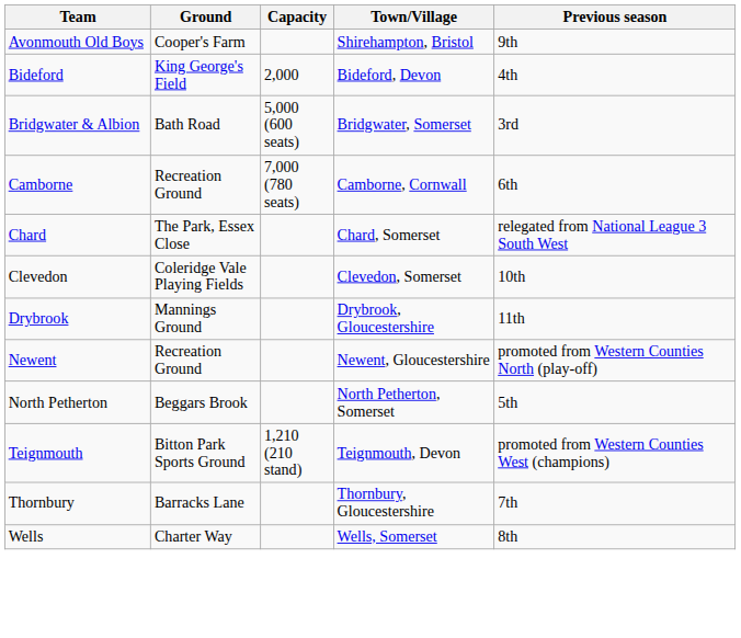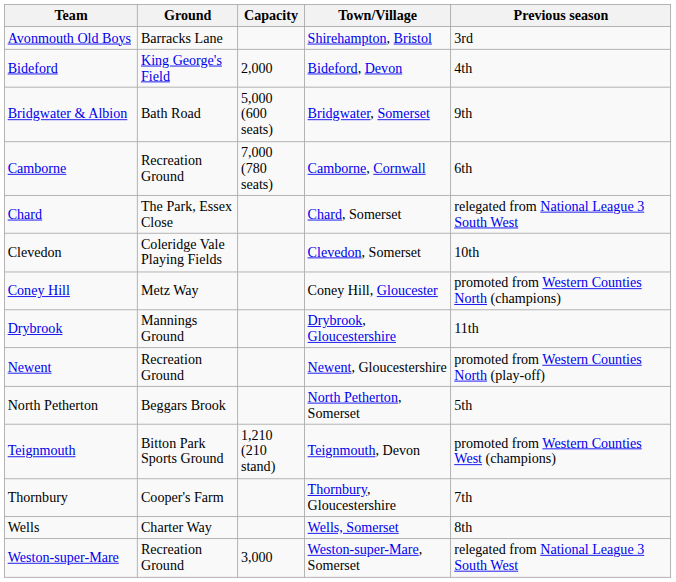 <table class="wikitable sortable" width=60%>
 <tr>
 <th width=20%>Team</th>
 <th width=15%>Ground</th>
 <th width=10%>Capacity</th>
 <th width=22%>Town/Village</th>
 <th width=35%>Previous season</th>
 </tr>
 <tr>
 <td><a href='#'>Avonmouth Old Boys</a></td>
-<td>Cooper's Farm</td>
+<td>Barracks Lane</td>
 <td></td>
 <td><a href='#'>Shirehampton</a>, <a href='#'>Bristol</a></td>
-<td>9th</td>
+<td>3rd</td>
 </tr>
 <tr>
 <td><a href='#'>Bideford</a></td>
 <td><a href='#'>King George's Field</a></td>
 <td>2,000</td>
 <td><a href='#'>Bideford</a>, <a href='#'>Devon</a></td>
 <td>4th</td>
 </tr>
 <tr>
 <td><a href='#'>Bridgwater & Albion</a></td>
 <td>Bath Road</td>
 <td>5,000 (600 seats)</td>
 <td><a href='#'>Bridgwater</a>, <a href='#'>Somerset</a></td>
-<td>3rd</td>
+<td>9th</td>
 </tr>
 <tr>
 <td><a href='#'>Camborne</a></td>
 <td>Recreation Ground</td>
 <td>7,000 (780 seats)</td>
 <td><a href='#'>Camborne</a>, <a href='#'>Cornwall</a></td>
 <td>6th</td>
 </tr>
 <tr>
 <td><a href='#'>Chard</a></td>
 <td>The Park, Essex Close</td>
 <td></td>
 <td><a href='#'>Chard</a>, Somerset</td>
 <td>relegated from <a href='#'>National League 3 South West</a></td>
 </tr>
 <tr>
 <td>Clevedon</td>
 <td>Coleridge Vale Playing Fields</td>
 <td></td>
 <td><a href='#'>Clevedon</a>, Somerset</td>
 <td>10th</td>
+</tr>
+<tr>
+<td><a href='#'>Coney Hill</a></td>
+<td>Metz Way</td>
+<td></td>
+<td>Coney Hill, <a href='#'>Gloucester</a></td>
+<td>promoted from <a href='#'>Western Counties North</a> (champions)</td>
 </tr>
 <tr>
 <td><a href='#'>Drybrook</a></td>
 <td>Mannings Ground</td>
 <td></td>
 <td><a href='#'>Drybrook</a>, <a href='#'>Gloucestershire</a></td>
 <td>11th</td>
 </tr>
 <tr>
 <td><a href='#'>Newent</a></td>
 <td>Recreation Ground</td>
 <td></td>
 <td><a href='#'>Newent</a>, Gloucestershire</td>
 <td>promoted from <a href='#'>Western Counties North</a> (play-off)</td>
 </tr>
 <tr>
 <td>North Petherton</td>
 <td>Beggars Brook</td>
 <td></td>
 <td><a href='#'>North Petherton</a>, Somerset</td>
 <td>5th</td>
 </tr>
 <tr>
 <td><a href='#'>Teignmouth</a></td>
 <td>Bitton Park Sports Ground</td>
 <td>1,210 (210 stand)</td>
 <td><a href='#'>Teignmouth</a>, Devon</td>
 <td>promoted from <a href='#'>Western Counties West</a> (champions)</td>
 </tr>
 <tr>
 <td>Thornbury</td>
-<td>Barracks Lane</td>
+<td>Cooper's Farm</td>
 <td></td>
 <td><a href='#'>Thornbury</a>, Gloucestershire</td>
 <td>7th</td>
 </tr>
 <tr>
 <td>Wells</td>
 <td>Charter Way</td>
 <td></td>
 <td><a href='#'>Wells, Somerset</a></td>
 <td>8th</td>
 </tr>
+<tr>
+<td><a href='#'>Weston-super-Mare</a></td>
+<td>Recreation Ground</td>
+<td>3,000</td>
+<td><a href='#'>Weston-super-Mare</a>, Somerset</td>
+<td>relegated from <a href='#'>National League 3 South West</a></td>
+</tr>
 </table>
